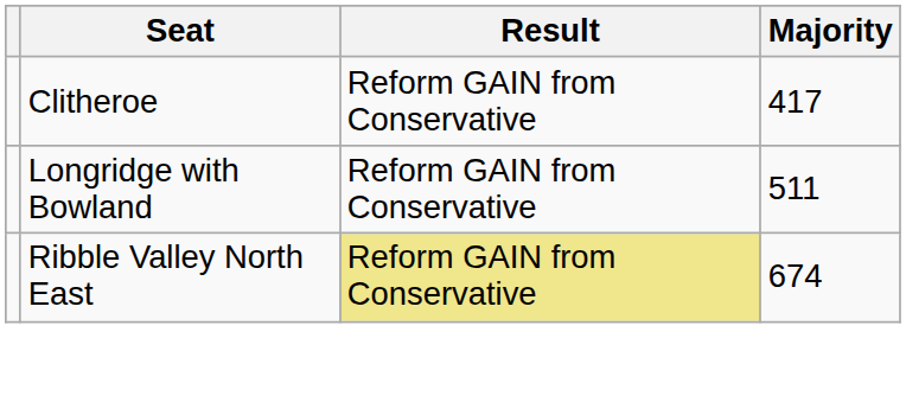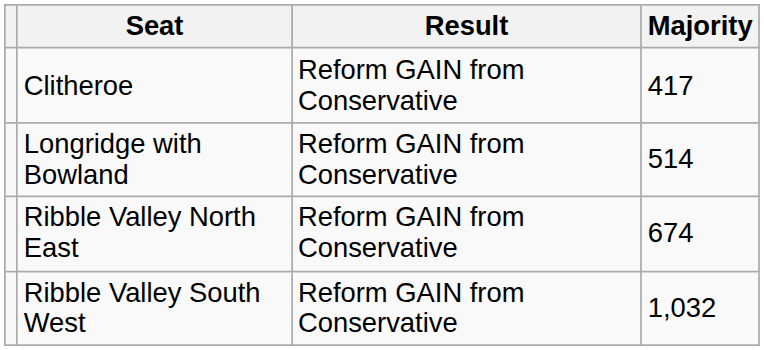 <table class="wikitable" style="right; width:50%">
 <tr>
 <th></th>
 <th>Seat</th>
 <th>Result</th>
 <th>Majority</th>
 </tr>
 <tr>
 <td></td>
 <td>Clitheroe</td>
 <td>Reform GAIN from Conservative</td>
 <td>417</td>
 </tr>
 <tr>
 <td></td>
 <td>Longridge with Bowland</td>
 <td>Reform GAIN from Conservative</td>
-<td>511</td>
+<td>514</td>
 </tr>
 <tr>
 <td></td>
 <td>Ribble Valley North East</td>
-<td style="background: khaki;">Reform GAIN from Conservative</td>
+<td>Reform GAIN from Conservative</td>
 <td>674</td>
 </tr>
+<tr>
+<td></td>
+<td>Ribble Valley South West</td>
+<td>Reform GAIN from Conservative</td>
+<td>1,032</td>
+</tr>
 </table>
